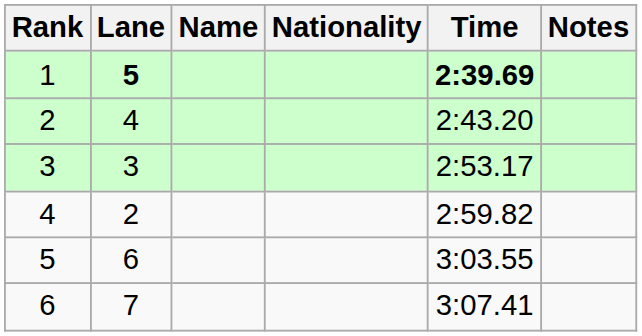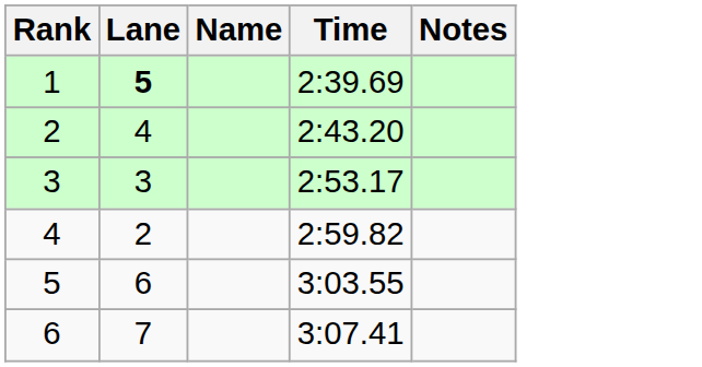 <table class="wikitable sortable" style="text-align:center">
 <tr>
 <th>Rank</th>
 <th>Lane</th>
 <th>Name</th>
-<th>Nationality</th>
 <th>Time</th>
 <th>Notes</th>
 </tr>
 <tr bgcolor=ccffcc>
 <td>1</td>
 <td><strong>5</strong></td>
 <td align=left></td>
-<td align=left></td>
-<td><strong>2:39.69</strong></td>
+<td>2:39.69</td>
 <td><strong></strong></td>
 </tr>
 <tr bgcolor=ccffcc>
 <td>2</td>
 <td>4</td>
-<td align=left></td>
 <td align=left></td>
 <td>2:43.20</td>
 <td><strong></strong></td>
 </tr>
 <tr bgcolor=ccffcc>
 <td>3</td>
 <td>3</td>
 <td align=left></td>
-<td align=left></td>
 <td>2:53.17</td>
 <td><strong></strong></td>
 </tr>
 <tr>
 <td>4</td>
 <td>2</td>
-<td align=left></td>
 <td align=left></td>
 <td>2:59.82</td>
 <td></td>
 </tr>
 <tr>
 <td>5</td>
 <td>6</td>
 <td align=left></td>
-<td align=left></td>
 <td>3:03.55</td>
 <td></td>
 </tr>
 <tr>
 <td>6</td>
 <td>7</td>
 <td align=left></td>
-<td align=left></td>
 <td>3:07.41</td>
 <td></td>
 </tr>
 </table>
